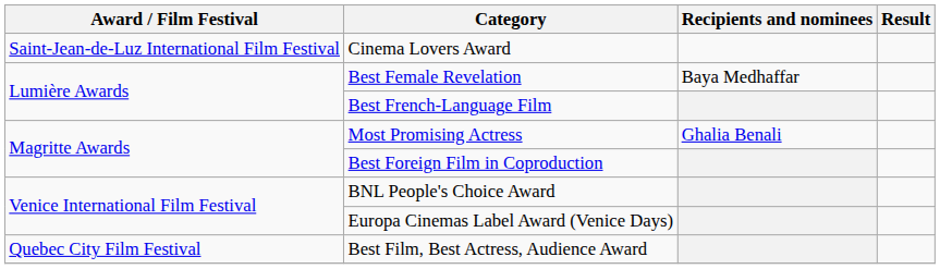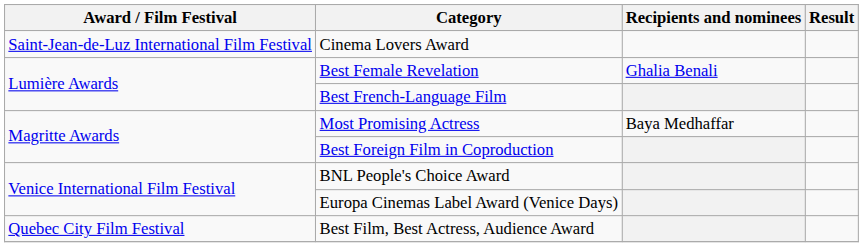 <table class="wikitable plainrowheaders sortable">
 <tr style="background:#ccc; text-align:center;">
 <th scope="col">Award / Film Festival</th>
 <th scope="col">Category</th>
 <th scope="col">Recipients and nominees</th>
 <th scope="col">Result</th>
 </tr>
 <tr>
 <td><a href='#'>Saint-Jean-de-Luz International Film Festival</a></td>
 <td>Cinema Lovers Award</td>
 <td></td>
 <td></td>
 </tr>
 <tr>
 <td rowspan=2><a href='#'>Lumière Awards</a></td>
 <td><a href='#'>Best Female Revelation</a></td>
-<td>Baya Medhaffar</td>
+<td><a href='#'>Ghalia Benali</a></td>
 <td></td>
 </tr>
 <tr>
 <td><a href='#'>Best French-Language Film</a></td>
 <th></th>
 <td></td>
 </tr>
 <tr>
 <td rowspan=2><a href='#'>Magritte Awards</a></td>
 <td><a href='#'>Most Promising Actress</a></td>
-<td><a href='#'>Ghalia Benali</a></td>
+<td>Baya Medhaffar</td>
 <td></td>
 </tr>
 <tr>
 <td><a href='#'>Best Foreign Film in Coproduction</a></td>
 <th></th>
 <td></td>
 </tr>
 <tr>
 <td rowspan=2><a href='#'>Venice International Film Festival</a></td>
 <td>BNL People's Choice Award</td>
 <th></th>
 <td></td>
 </tr>
 <tr>
 <td>Europa Cinemas Label Award (Venice Days)</td>
 <th></th>
 <td></td>
 </tr>
 <tr>
 <td><a href='#'>Quebec City Film Festival</a></td>
 <td>Best Film, Best Actress, Audience Award</td>
 <th></th>
 <td></td>
 </tr>
 <tr>
 </tr>
 </table>
